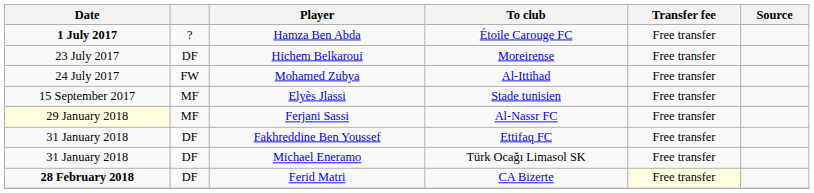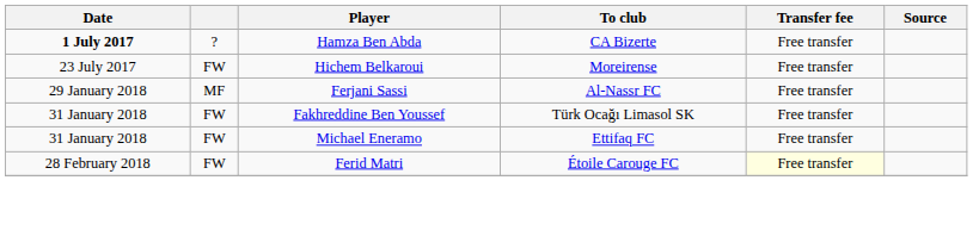 <table class="wikitable sortable" style="width:70%; text-align:center; font-size:85%; text-align:centre;">
 <tr>
 <th>Date</th>
 <th></th>
 <th>Player</th>
 <th>To club</th>
 <th>Transfer fee</th>
 <th>Source</th>
 </tr>
 <tr>
 <td><strong>1 July 2017</strong></td>
 <td>?</td>
 <td> <a href='#'>Hamza Ben Abda</a></td>
-<td> <a href='#'>Étoile Carouge FC</a></td>
+<td><a href='#'>CA Bizerte</a></td>
 <td>Free transfer</td>
 <td></td>
 </tr>
 <tr>
 <td>23 July 2017</td>
-<td>DF</td>
+<td>FW</td>
 <td> <a href='#'>Hichem Belkaroui</a></td>
 <td> <a href='#'>Moreirense</a></td>
 <td>Free transfer</td>
 <td></td>
 </tr>
 <tr>
-<td>24 July 2017</td>
-<td>FW</td>
-<td> <a href='#'>Mohamed Zubya</a></td>
-<td> <a href='#'>Al-Ittihad</a></td>
-<td>Free transfer</td>
-<td></td>
-</tr>
-<tr>
-<td>15 September 2017</td>
-<td>MF</td>
-<td> <a href='#'>Elyès Jlassi</a></td>
-<td><a href='#'>Stade tunisien</a></td>
-<td>Free transfer</td>
-<td></td>
-</tr>
-<tr>
-<td style="background: lightyellow;">29 January 2018</td>
+<td>29 January 2018</td>
 <td>MF</td>
 <td> <a href='#'>Ferjani Sassi</a></td>
 <td> <a href='#'>Al-Nassr FC</a></td>
 <td>Free transfer</td>
 <td></td>
 </tr>
 <tr>
 <td>31 January 2018</td>
-<td>DF</td>
+<td>FW</td>
 <td> <a href='#'>Fakhreddine Ben Youssef</a></td>
+<td> Türk Ocağı Limasol SK</td>
+<td>Free transfer</td>
+<td></td>
+</tr>
+<tr>
+<td>31 January 2018</td>
+<td>FW</td>
+<td> <a href='#'>Michael Eneramo</a></td>
 <td> <a href='#'>Ettifaq FC</a></td>
 <td>Free transfer</td>
 <td></td>
 </tr>
 <tr>
-<td>31 January 2018</td>
-<td>DF</td>
-<td> <a href='#'>Michael Eneramo</a></td>
-<td> Türk Ocağı Limasol SK</td>
-<td>Free transfer</td>
-<td></td>
-</tr>
-<tr>
-<td><strong>28 February 2018</strong></td>
-<td>DF</td>
+<td>28 February 2018</td>
+<td>FW</td>
 <td> <a href='#'>Ferid Matri</a></td>
-<td><a href='#'>CA Bizerte</a></td>
+<td> <a href='#'>Étoile Carouge FC</a></td>
 <td style="background: lightyellow;">Free transfer</td>
 <td></td>
 </tr>
 <tr>
 </tr>
 </table>
